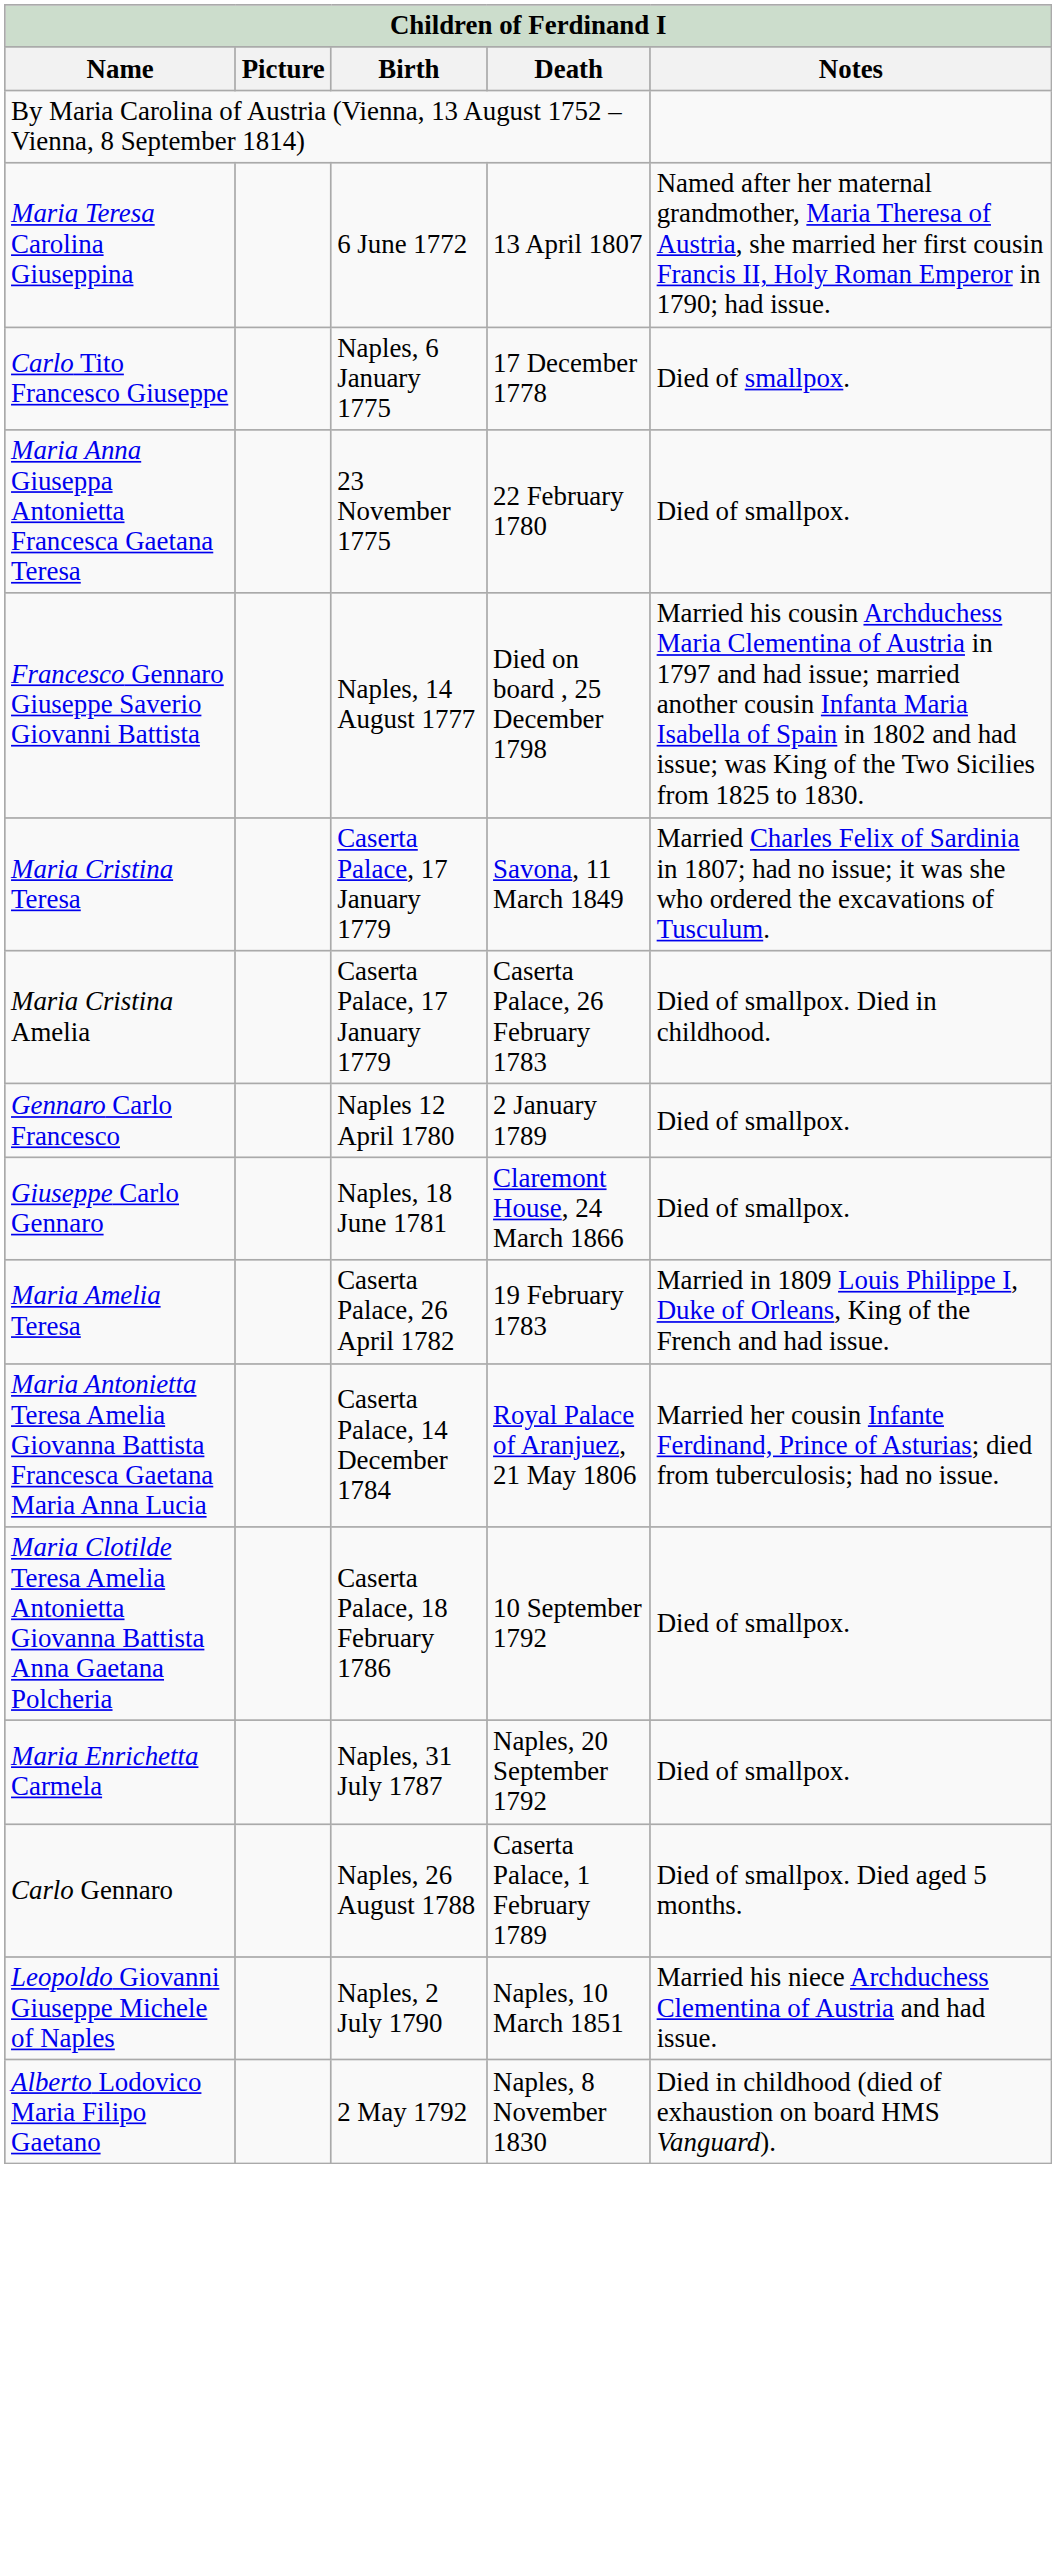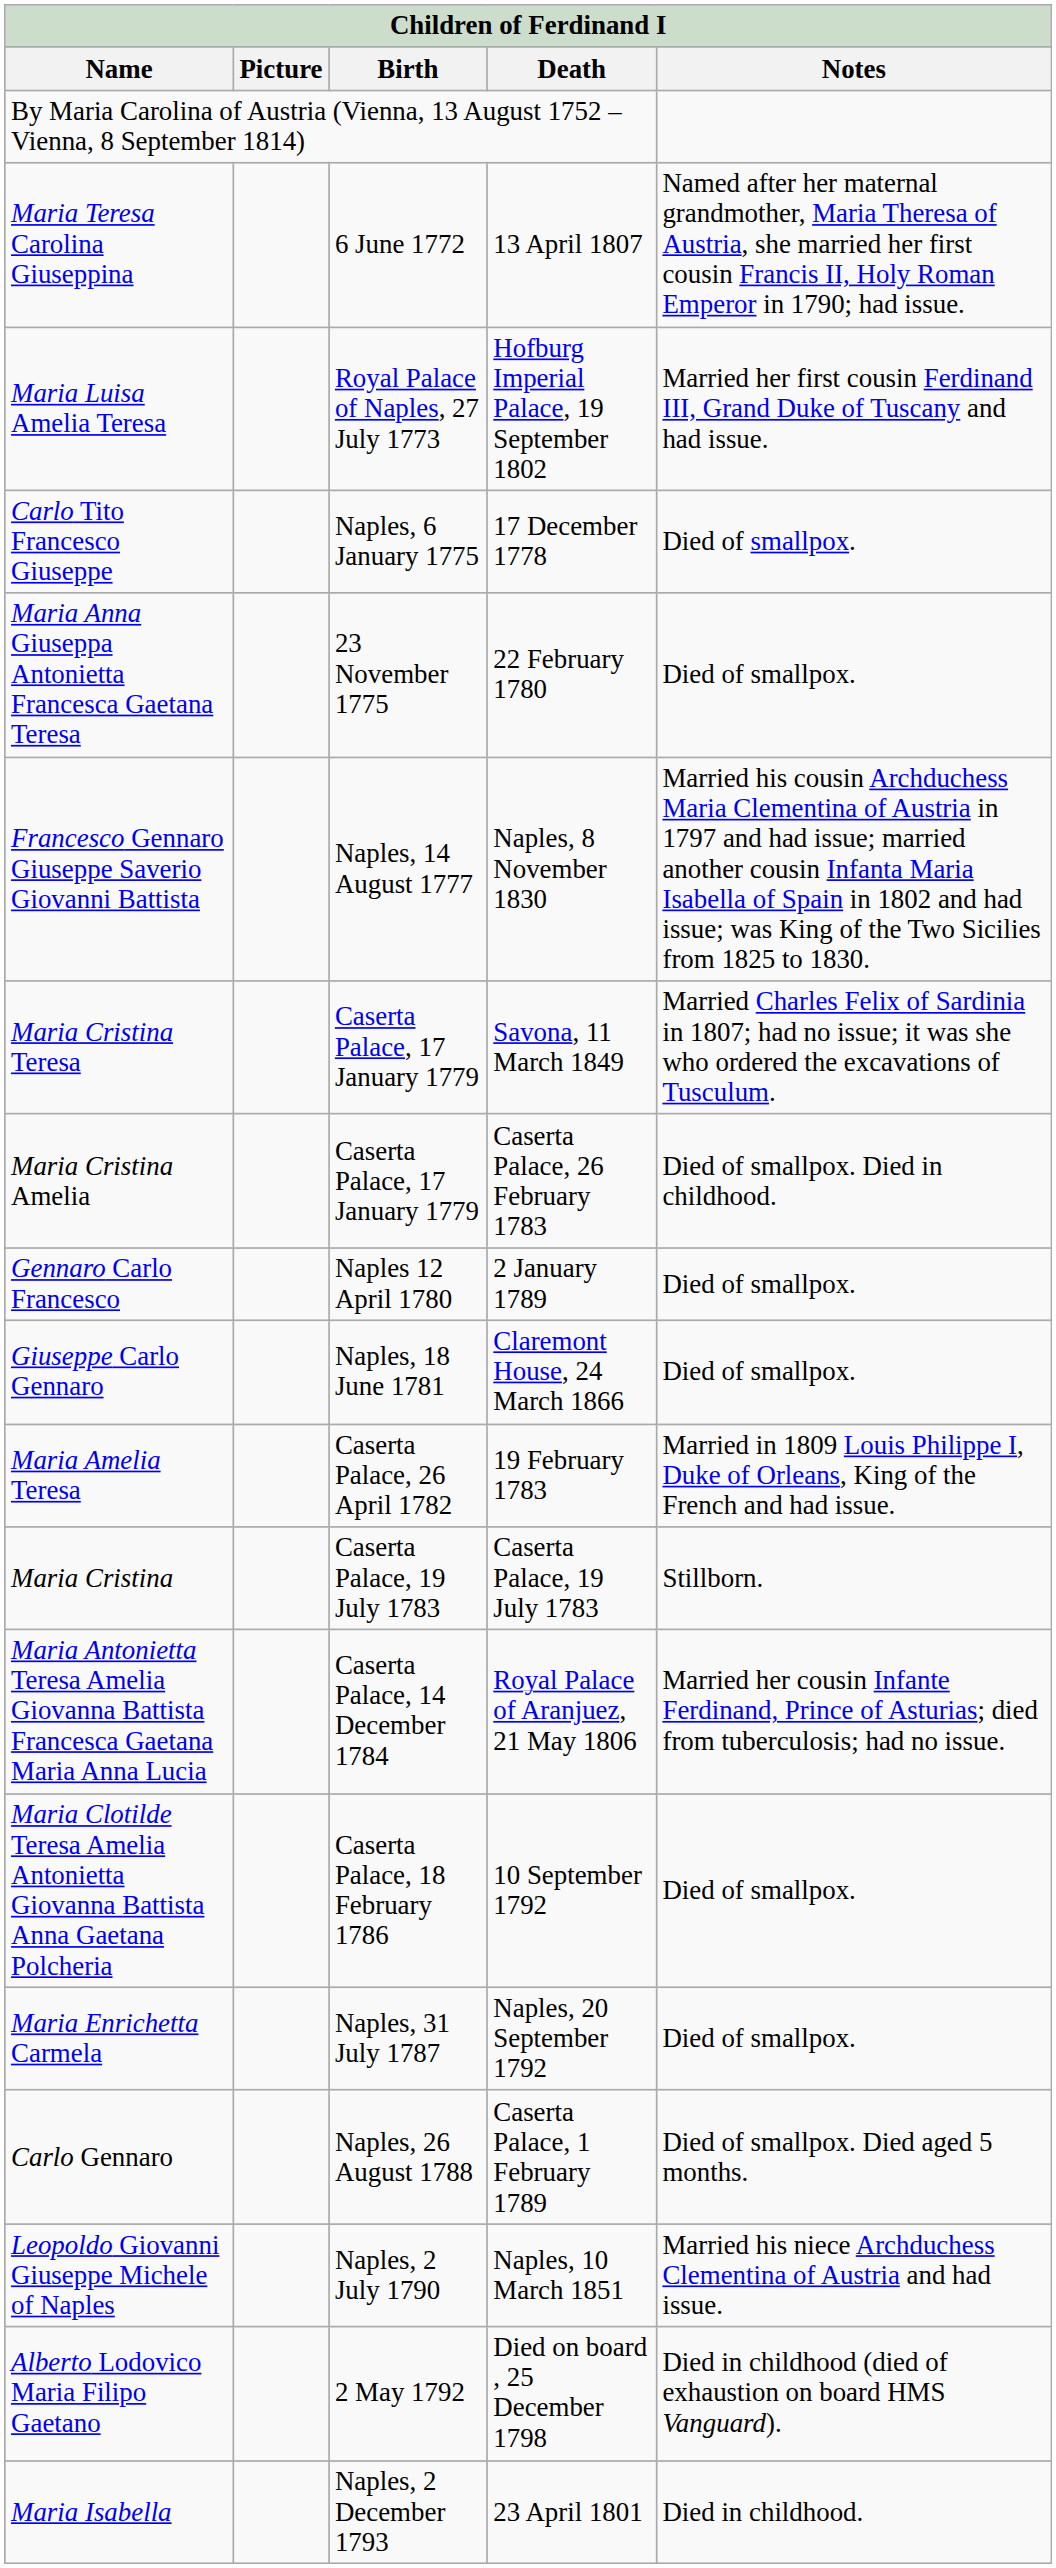 <table class="wikitable collapsible" style="min-width:30em; margin:0.4em auto;">
 <tr>
 <th colspan=5 style="background: #ccddcc;">Children of Ferdinand I</th>
 </tr>
 <tr>
 <th>Name</th>
 <th>Picture</th>
 <th>Birth</th>
 <th>Death</th>
 <th>Notes</th>
 </tr>
 <tr>
 <td colspan=4>By Maria Carolina of Austria (Vienna, 13 August 1752 – Vienna, 8 September 1814)</td>
 </tr>
 <tr>
 <td><a href='#'><em>Maria Teresa</em> Carolina Giuseppina</a></td>
 <td></td>
 <td>6 June 1772</td>
 <td>13 April 1807</td>
 <td>Named after her maternal grandmother, <a href='#'>Maria Theresa of Austria</a>, she married her first cousin <a href='#'>Francis II, Holy Roman Emperor</a> in 1790; had issue.</td>
 </tr>
 <tr>
+<td><a href='#'><em>Maria Luisa</em> Amelia Teresa</a></td>
+<td></td>
+<td><a href='#'>Royal Palace of Naples</a>, 27 July 1773</td>
+<td><a href='#'>Hofburg Imperial Palace</a>, 19 September 1802</td>
+<td>Married her first cousin <a href='#'>Ferdinand III, Grand Duke of Tuscany</a> and had issue.</td>
+</tr>
+<tr>
 <td><a href='#'><em>Carlo</em> Tito Francesco Giuseppe</a></td>
 <td></td>
 <td>Naples, 6 January 1775</td>
 <td>17 December 1778</td>
 <td>Died of <a href='#'>smallpox</a>.</td>
 </tr>
 <tr>
 <td><a href='#'><em>Maria Anna</em> Giuseppa Antonietta Francesca Gaetana Teresa</a></td>
 <td></td>
 <td>23 November 1775</td>
 <td>22 February 1780</td>
 <td>Died of smallpox.</td>
 </tr>
 <tr>
 <td><a href='#'><em>Francesco</em> Gennaro Giuseppe Saverio Giovanni Battista</a></td>
 <td></td>
 <td>Naples, 14 August 1777</td>
-<td>Died on board , 25 December 1798</td>
+<td>Naples, 8 November 1830</td>
 <td>Married his cousin <a href='#'>Archduchess Maria Clementina of Austria</a> in 1797 and had issue; married another cousin <a href='#'>Infanta Maria Isabella of Spain</a> in 1802 and had issue; was King of the Two Sicilies from 1825 to 1830.</td>
 </tr>
 <tr>
 <td><a href='#'><em>Maria Cristina</em> Teresa</a></td>
 <td></td>
 <td><a href='#'>Caserta Palace</a>, 17 January 1779</td>
 <td><a href='#'>Savona</a>, 11 March 1849</td>
 <td>Married <a href='#'>Charles Felix of Sardinia</a> in 1807; had no issue; it was she who ordered the excavations of <a href='#'>Tusculum</a>.</td>
 </tr>
 <tr>
 <td><em>Maria Cristina</em> Amelia</td>
 <td></td>
 <td>Caserta Palace, 17 January 1779</td>
 <td>Caserta Palace, 26 February 1783</td>
 <td>Died of smallpox. Died in childhood.</td>
 </tr>
 <tr>
 <td><a href='#'><em>Gennaro</em> Carlo Francesco</a></td>
 <td></td>
 <td>Naples 12 April 1780</td>
 <td>2 January 1789</td>
 <td>Died of smallpox.</td>
 </tr>
 <tr>
 <td><a href='#'><em>Giuseppe</em> Carlo Gennaro</a></td>
 <td></td>
 <td>Naples, 18 June 1781</td>
 <td><a href='#'>Claremont House</a>, 24 March 1866</td>
 <td>Died of smallpox.</td>
 </tr>
 <tr>
 <td><a href='#'><em>Maria Amelia</em> Teresa</a></td>
 <td></td>
 <td>Caserta Palace, 26 April 1782</td>
 <td>19 February 1783</td>
 <td>Married in 1809 <a href='#'>Louis Philippe I</a>, <a href='#'>Duke of Orleans</a>, King of the French and had issue.</td>
+</tr>
+<tr>
+<td><em>Maria Cristina</em></td>
+<td></td>
+<td>Caserta Palace, 19 July 1783</td>
+<td>Caserta Palace, 19 July 1783</td>
+<td>Stillborn.</td>
 </tr>
 <tr>
 <td><a href='#'><em>Maria Antonietta</em> Teresa Amelia Giovanna Battista Francesca Gaetana Maria Anna Lucia</a></td>
 <td></td>
 <td>Caserta Palace, 14 December 1784</td>
 <td><a href='#'>Royal Palace of Aranjuez</a>, 21 May 1806</td>
 <td>Married her cousin <a href='#'>Infante Ferdinand, Prince of Asturias</a>; died from tuberculosis; had no issue.</td>
 </tr>
 <tr>
 <td><a href='#'><em>Maria Clotilde</em> Teresa Amelia Antonietta Giovanna Battista Anna Gaetana Polcheria</a></td>
 <td></td>
 <td>Caserta Palace, 18 February 1786</td>
 <td>10 September 1792</td>
 <td>Died of smallpox.</td>
 </tr>
 <tr>
 <td><a href='#'><em>Maria Enrichetta</em> Carmela</a></td>
 <td></td>
 <td>Naples, 31 July 1787</td>
 <td>Naples, 20 September 1792</td>
 <td>Died of smallpox.</td>
 </tr>
 <tr>
 <td><em>Carlo</em> Gennaro</td>
 <td></td>
 <td>Naples, 26 August 1788</td>
 <td>Caserta Palace, 1 February 1789</td>
 <td>Died of smallpox. Died aged 5 months.</td>
 </tr>
 <tr>
 <td><a href='#'><em>Leopoldo</em> Giovanni Giuseppe Michele of Naples</a></td>
 <td></td>
 <td>Naples, 2 July 1790</td>
 <td>Naples, 10 March 1851</td>
 <td>Married his niece <a href='#'>Archduchess Clementina of Austria</a> and had issue.</td>
 </tr>
 <tr>
 <td><a href='#'><em>Alberto</em> Lodovico Maria Filipo Gaetano</a></td>
 <td></td>
 <td>2 May 1792</td>
-<td>Naples, 8 November 1830</td>
+<td>Died on board , 25 December 1798</td>
 <td>Died in childhood (died of exhaustion on board HMS <em>Vanguard</em>).</td>
+</tr>
+<tr>
+<td><em><a href='#'>Maria Isabella</a></em></td>
+<td></td>
+<td>Naples, 2 December 1793</td>
+<td>23 April 1801</td>
+<td>Died in childhood.</td>
 </tr>
 <tr>
 </tr>
 </table>
